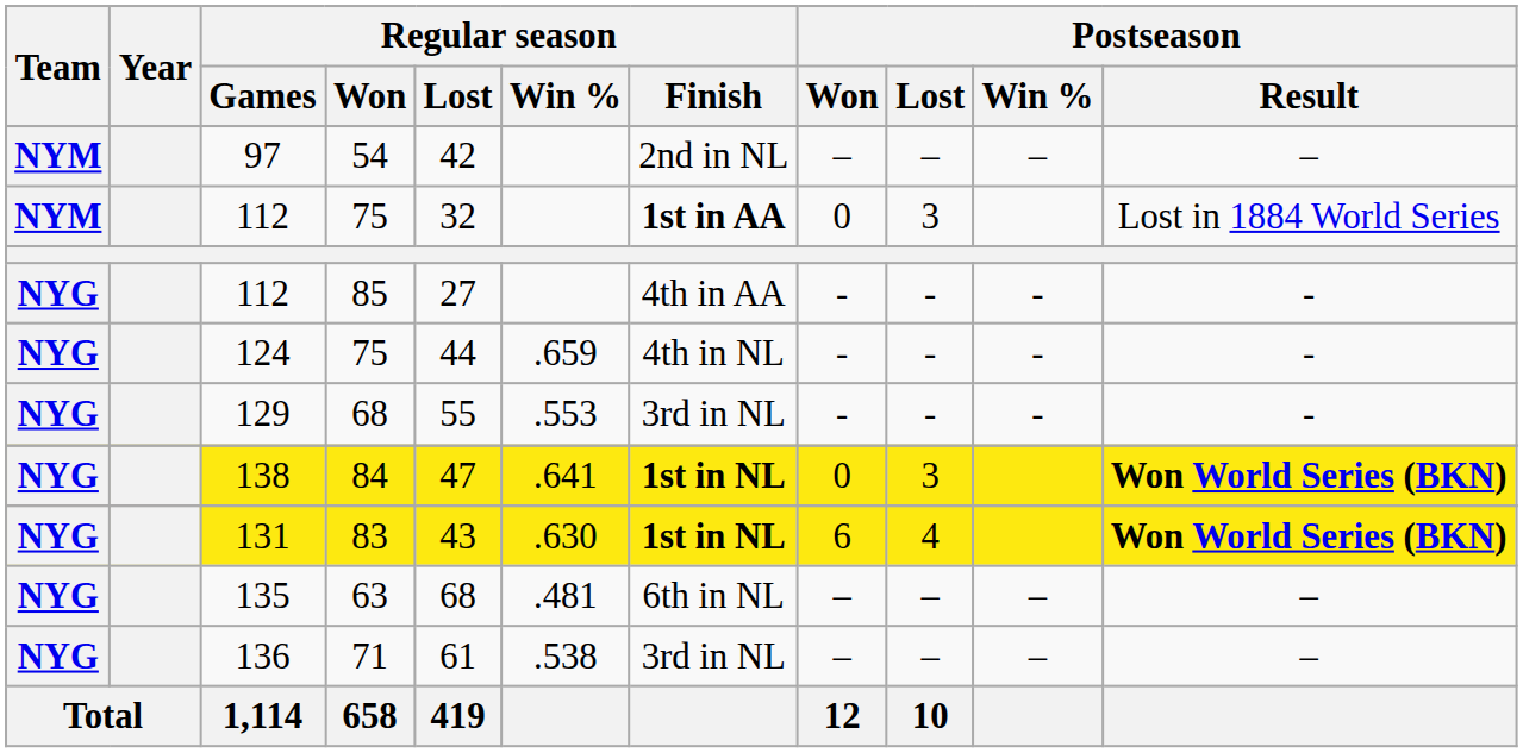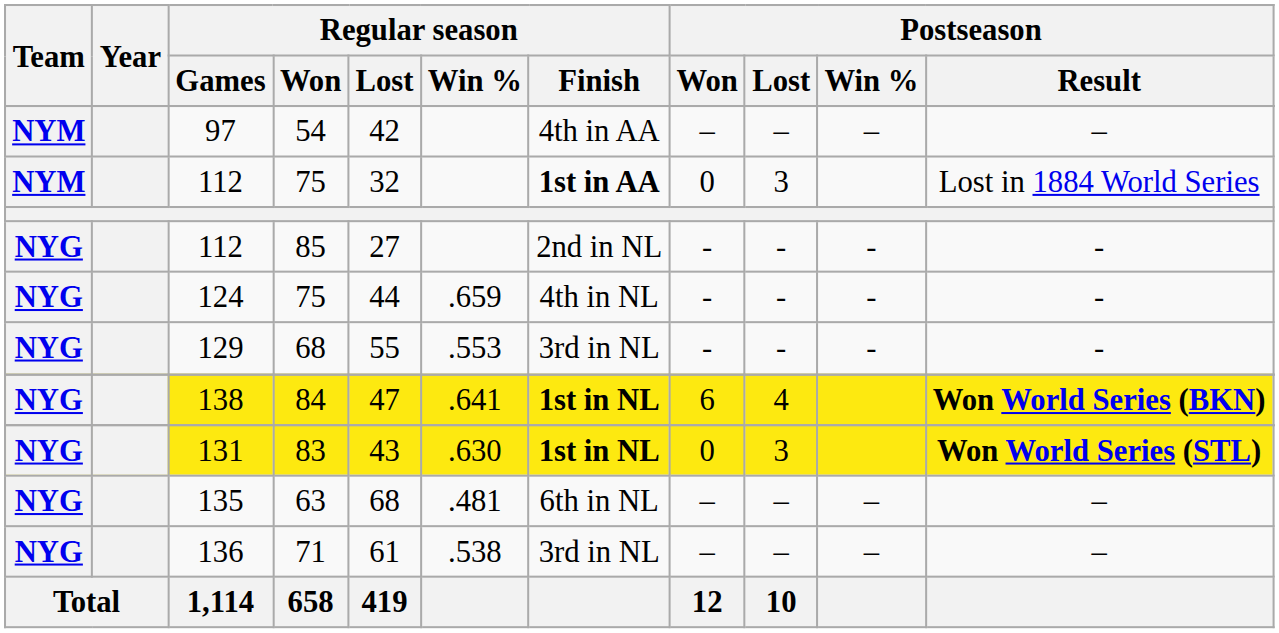 <table class="wikitable" style="font-size: 95%; text-align:center;">
 <tr>
 <th rowspan="2">Team</th>
 <th rowspan="2">Year</th>
 <th colspan="5">Regular season</th>
 <th colspan="4">Postseason</th>
 </tr>
 <tr>
 <th>Games</th>
 <th>Won</th>
 <th>Lost</th>
 <th>Win %</th>
 <th>Finish</th>
 <th>Won</th>
 <th>Lost</th>
 <th>Win %</th>
 <th>Result</th>
 </tr>
 <tr>
 </tr>
 <tr>
 <th><a href='#'>NYM</a></th>
 <th></th>
 <td>97</td>
 <td>54</td>
 <td>42</td>
 <td></td>
-<td>2nd in NL</td>
+<td>4th in AA</td>
 <td>–</td>
 <td>–</td>
 <td>–</td>
 <td>–</td>
 </tr>
 <tr>
 <th><a href='#'>NYM</a></th>
 <th></th>
 <td>112</td>
 <td>75</td>
 <td>32</td>
 <td></td>
 <td><strong>1st in AA</strong></td>
 <td>0</td>
 <td>3</td>
 <td></td>
 <td>Lost in <a href='#'>1884 World Series</a></td>
 </tr>
 <tr>
 <th colspan="11"></th>
 </tr>
 <tr>
 <th><a href='#'>NYG</a></th>
 <th></th>
 <td>112</td>
 <td>85</td>
 <td>27</td>
 <td></td>
-<td>4th in AA</td>
+<td>2nd in NL</td>
 <td>-</td>
 <td>-</td>
 <td>-</td>
 <td>-</td>
 </tr>
 <tr>
 <th><a href='#'>NYG</a></th>
 <th></th>
 <td>124</td>
 <td>75</td>
 <td>44</td>
 <td>.659</td>
 <td>4th in NL</td>
 <td>-</td>
 <td>-</td>
 <td>-</td>
 <td>-</td>
 </tr>
 <tr>
 <th><a href='#'>NYG</a></th>
 <th></th>
 <td>129</td>
 <td>68</td>
 <td>55</td>
 <td>.553</td>
 <td>3rd in NL</td>
 <td>-</td>
 <td>-</td>
 <td>-</td>
 <td>-</td>
 </tr>
 <tr>
 </tr>
 <tr style="background:#fde910">
 <th><a href='#'>NYG</a></th>
 <th></th>
 <td>138</td>
 <td>84</td>
 <td>47</td>
 <td>.641</td>
 <td><strong>1st in NL</strong></td>
-<td>0</td>
-<td>3</td>
+<td>6</td>
+<td>4</td>
 <td></td>
 <td><strong>Won <a href='#'>World Series</a> (<a href='#'>BKN</a>)</strong></td>
 </tr>
 <tr>
 </tr>
 <tr style="background:#fde910">
 <th><a href='#'>NYG</a></th>
 <th></th>
 <td>131</td>
 <td>83</td>
 <td>43</td>
 <td>.630</td>
 <td><strong>1st in NL</strong></td>
-<td>6</td>
-<td>4</td>
+<td>0</td>
+<td>3</td>
 <td></td>
-<td><strong>Won <a href='#'>World Series</a> (<a href='#'>BKN</a>)</strong></td>
+<td><strong>Won <a href='#'>World Series</a> (<a href='#'>STL</a>)</strong></td>
 </tr>
 <tr>
 <th><a href='#'>NYG</a></th>
 <th></th>
 <td>135</td>
 <td>63</td>
 <td>68</td>
 <td>.481</td>
 <td>6th in NL</td>
 <td>–</td>
 <td>–</td>
 <td>–</td>
 <td>–</td>
 </tr>
 <tr>
 <th><a href='#'>NYG</a></th>
 <th></th>
 <td>136</td>
 <td>71</td>
 <td>61</td>
 <td>.538</td>
 <td>3rd in NL</td>
 <td>–</td>
 <td>–</td>
 <td>–</td>
 <td>–</td>
 </tr>
 <tr>
 <th colspan="2">Total</th>
 <th>1,114</th>
 <th>658</th>
 <th>419</th>
 <th></th>
 <th></th>
 <th>12</th>
 <th>10</th>
 <th></th>
 <th></th>
 </tr>
 </table>
